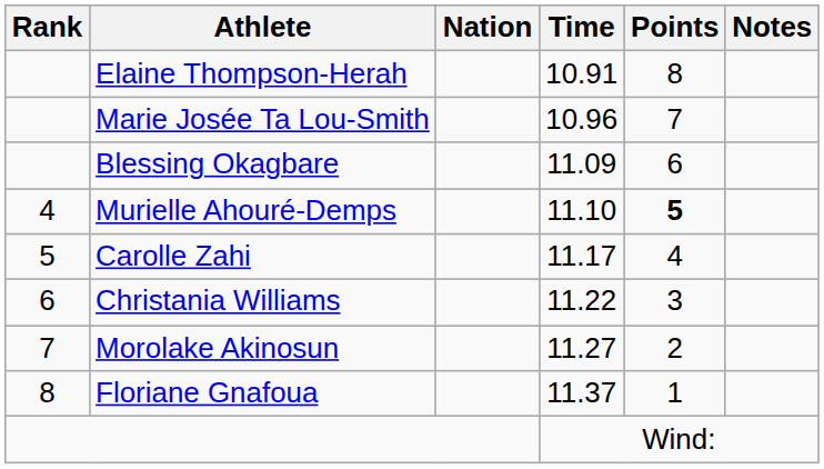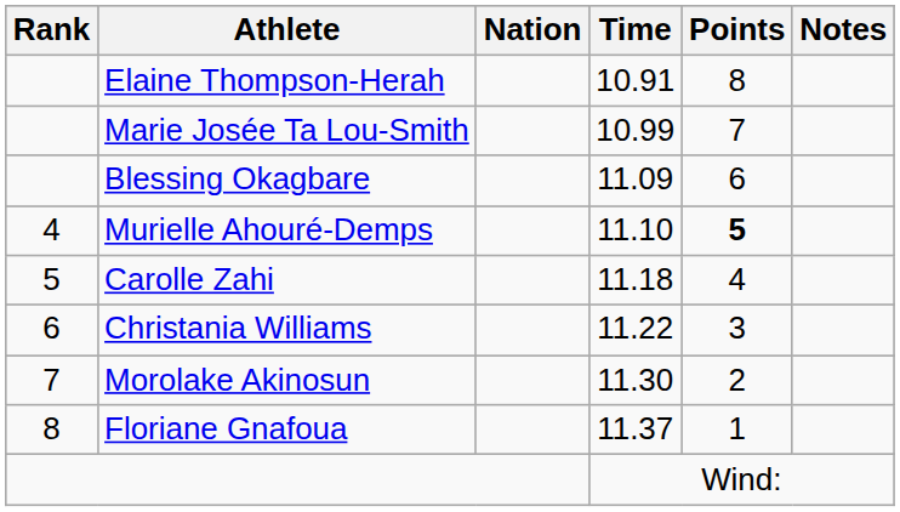 <table class="wikitable mw-datatable sortable" style="text-align:center;">
 <tr>
 <th>Rank</th>
 <th>Athlete</th>
 <th>Nation</th>
 <th>Time</th>
 <th>Points</th>
 <th>Notes</th>
 </tr>
 <tr>
 <td></td>
 <td align=left><a href='#'>Elaine Thompson-Herah</a></td>
 <td align=left></td>
 <td>10.91</td>
 <td>8</td>
 <td></td>
 </tr>
 <tr>
 <td></td>
 <td align=left><a href='#'>Marie Josée Ta Lou-Smith</a></td>
 <td align=left></td>
-<td>10.96</td>
+<td>10.99</td>
 <td>7</td>
 <td></td>
 </tr>
 <tr>
 <td></td>
 <td align=left><a href='#'>Blessing Okagbare</a></td>
 <td align=left></td>
 <td>11.09</td>
 <td>6</td>
 <td></td>
 </tr>
 <tr>
 <td>4</td>
 <td align=left><a href='#'>Murielle Ahouré-Demps</a></td>
 <td align=left></td>
 <td>11.10</td>
 <td><strong>5</strong></td>
 <td></td>
 </tr>
 <tr>
 <td>5</td>
 <td align=left><a href='#'>Carolle Zahi</a></td>
 <td align=left></td>
-<td>11.17</td>
+<td>11.18</td>
 <td>4</td>
 <td></td>
 </tr>
 <tr>
 <td>6</td>
 <td align=left><a href='#'>Christania Williams</a></td>
 <td align=left></td>
 <td>11.22</td>
 <td>3</td>
 <td></td>
 </tr>
 <tr>
 <td>7</td>
 <td align=left><a href='#'>Morolake Akinosun</a></td>
 <td align=left></td>
-<td>11.27</td>
+<td>11.30</td>
 <td>2</td>
 <td></td>
 </tr>
 <tr>
 <td>8</td>
 <td align=left><a href='#'>Floriane Gnafoua</a></td>
 <td align=left></td>
 <td>11.37</td>
 <td>1</td>
 <td></td>
 </tr>
 <tr class="sortbottom">
 <td colspan=3></td>
 <td colspan=3>Wind: </td>
 </tr>
 </table>
